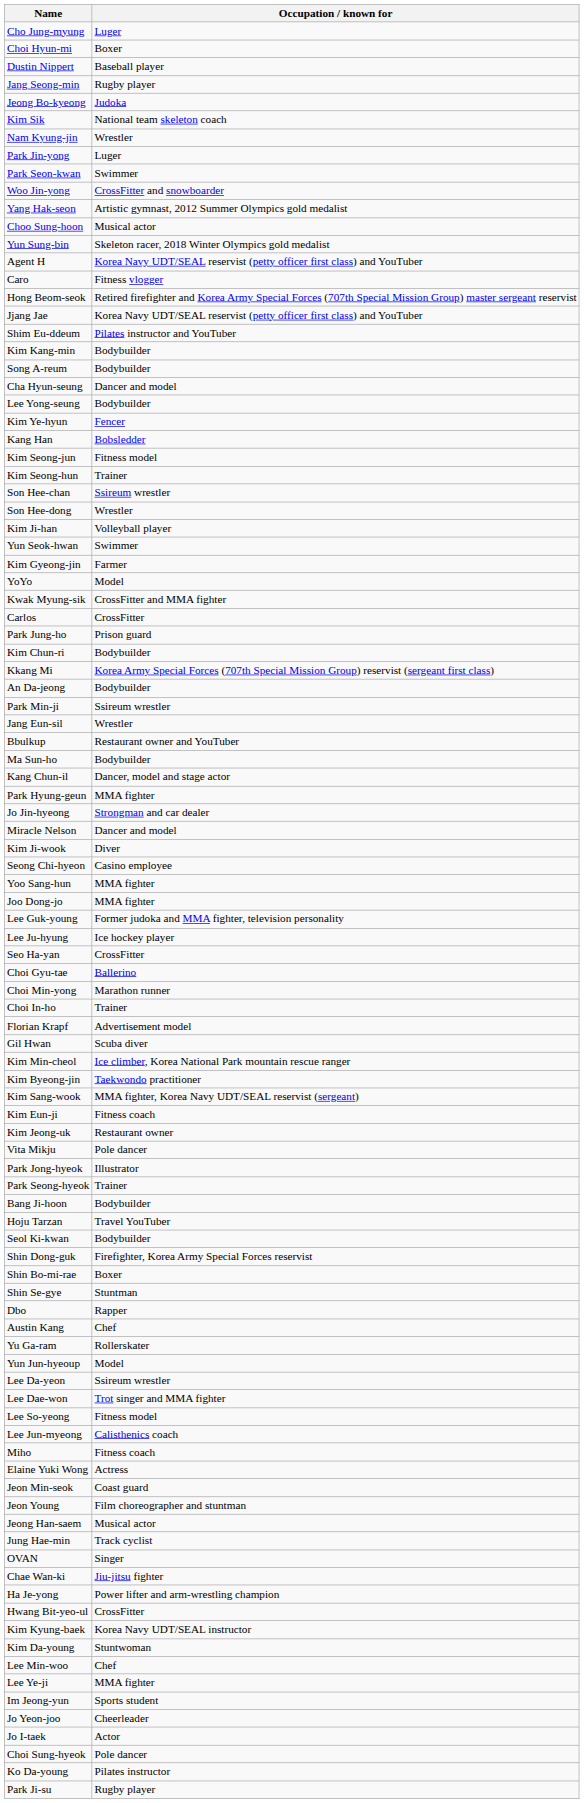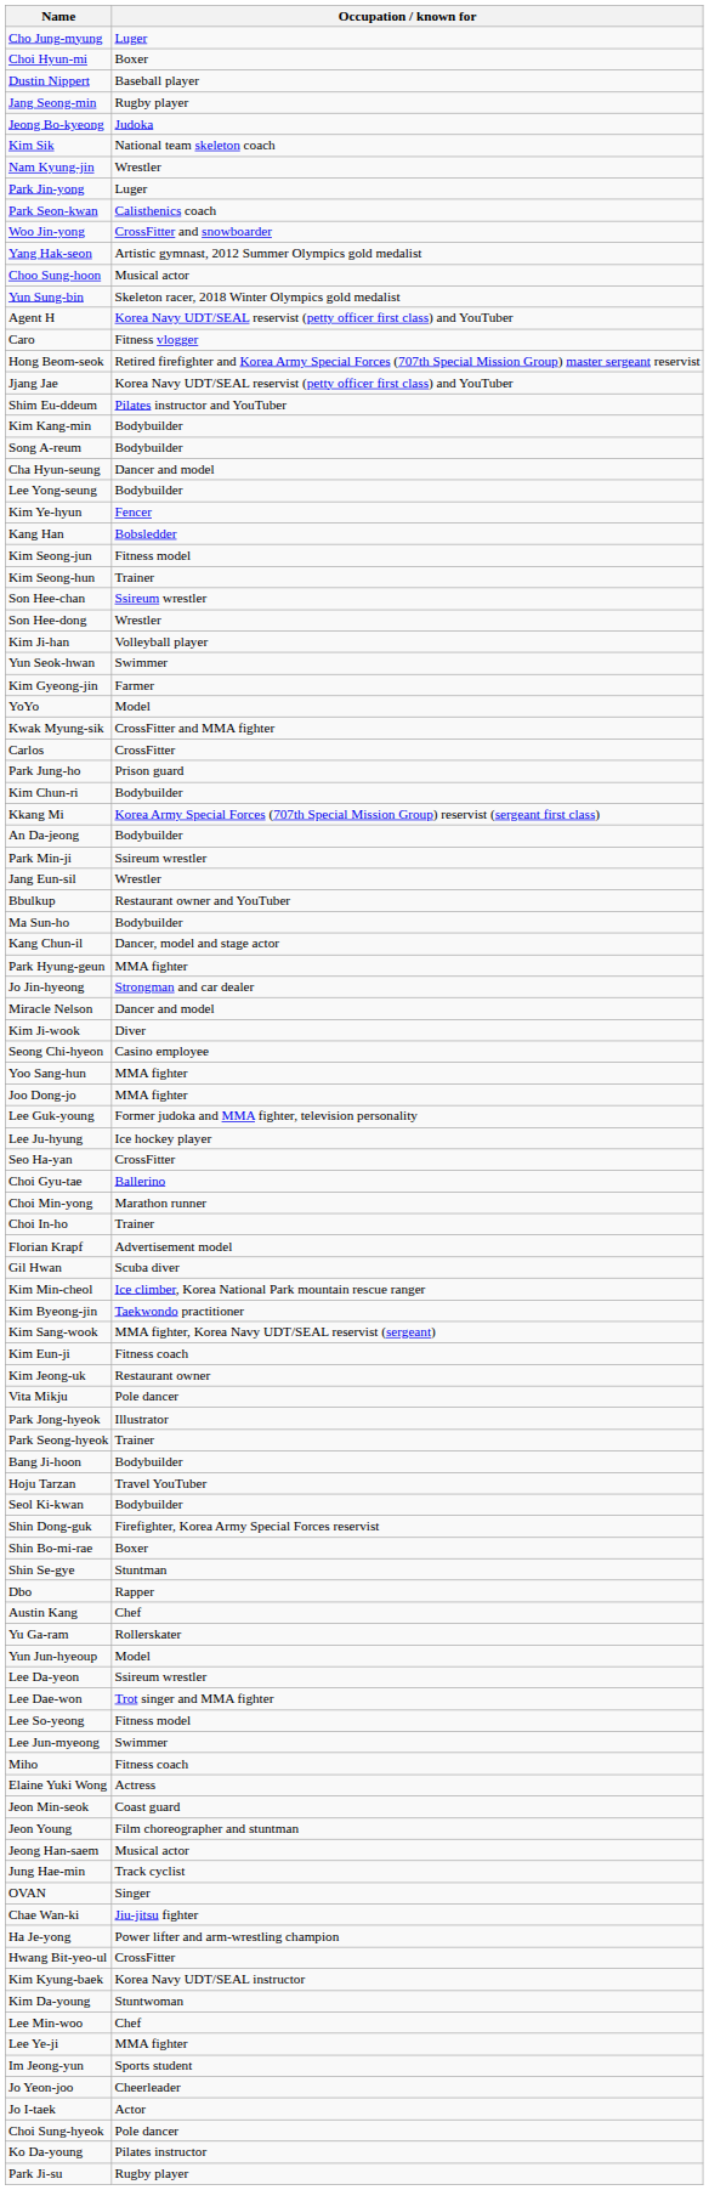 <table class="wikitable mw-collapsible mw-collapsed">
 <tr>
 <th scope="col">Name</th>
 <th scope="col">Occupation / known for</th>
 </tr>
 <tr>
 <td><a href='#'>Cho Jung-myung</a></td>
 <td><a href='#'>Luger</a></td>
 </tr>
 <tr>
 <td><a href='#'>Choi Hyun-mi</a></td>
 <td>Boxer</td>
 </tr>
 <tr>
 <td><a href='#'>Dustin Nippert</a></td>
 <td>Baseball player</td>
 </tr>
 <tr>
 <td><a href='#'>Jang Seong-min</a></td>
 <td>Rugby player</td>
 </tr>
 <tr>
 <td><a href='#'>Jeong Bo-kyeong</a></td>
 <td><a href='#'>Judoka</a></td>
 </tr>
 <tr>
 <td><a href='#'>Kim Sik</a></td>
 <td>National team <a href='#'>skeleton</a> coach</td>
 </tr>
 <tr>
 <td><a href='#'>Nam Kyung-jin</a></td>
 <td>Wrestler</td>
 </tr>
 <tr>
 <td><a href='#'>Park Jin-yong</a></td>
 <td>Luger</td>
 </tr>
 <tr>
 <td><a href='#'>Park Seon-kwan</a></td>
-<td>Swimmer</td>
+<td><a href='#'>Calisthenics</a> coach</td>
 </tr>
 <tr>
 <td><a href='#'>Woo Jin-yong</a></td>
 <td><a href='#'>CrossFitter</a> and <a href='#'>snowboarder</a></td>
 </tr>
 <tr>
 <td><a href='#'>Yang Hak-seon</a></td>
 <td>Artistic gymnast, 2012 Summer Olympics gold medalist</td>
 </tr>
 <tr>
 <td><a href='#'>Choo Sung-hoon</a></td>
 <td>Musical actor</td>
 </tr>
 <tr>
 <td><a href='#'>Yun Sung-bin</a></td>
 <td>Skeleton racer, 2018 Winter Olympics gold medalist</td>
 </tr>
 <tr>
 <td>Agent H</td>
 <td><a href='#'>Korea Navy UDT/SEAL</a> reservist (<a href='#'>petty officer first class</a>) and YouTuber</td>
 </tr>
 <tr>
 <td>Caro</td>
 <td>Fitness <a href='#'>vlogger</a></td>
 </tr>
 <tr>
 <td>Hong Beom-seok</td>
 <td>Retired firefighter and <a href='#'>Korea Army Special Forces</a> (<a href='#'>707th Special Mission Group</a>) <a href='#'>master sergeant</a> reservist</td>
 </tr>
 <tr>
 <td>Jjang Jae</td>
 <td>Korea Navy UDT/SEAL reservist (<a href='#'>petty officer first class</a>) and YouTuber</td>
 </tr>
 <tr>
 <td>Shim Eu-ddeum</td>
 <td><a href='#'>Pilates</a> instructor and YouTuber</td>
 </tr>
 <tr>
 <td>Kim Kang-min</td>
 <td>Bodybuilder</td>
 </tr>
 <tr>
 <td>Song A-reum</td>
 <td>Bodybuilder</td>
 </tr>
 <tr>
 <td>Cha Hyun-seung</td>
 <td>Dancer and model</td>
 </tr>
 <tr>
 <td>Lee Yong-seung</td>
 <td>Bodybuilder</td>
 </tr>
 <tr>
 <td>Kim Ye-hyun</td>
 <td><a href='#'>Fencer</a></td>
 </tr>
 <tr>
 <td>Kang Han</td>
 <td><a href='#'>Bobsledder</a></td>
 </tr>
 <tr>
 <td>Kim Seong-jun</td>
 <td>Fitness model</td>
 </tr>
 <tr>
 <td>Kim Seong-hun</td>
 <td>Trainer</td>
 </tr>
 <tr>
 <td>Son Hee-chan</td>
 <td><a href='#'>Ssireum</a> wrestler</td>
 </tr>
 <tr>
 <td>Son Hee-dong</td>
 <td>Wrestler</td>
 </tr>
 <tr>
 <td>Kim Ji-han</td>
 <td>Volleyball player</td>
 </tr>
 <tr>
 <td>Yun Seok-hwan</td>
 <td>Swimmer</td>
 </tr>
 <tr>
 <td>Kim Gyeong-jin</td>
 <td>Farmer</td>
 </tr>
 <tr>
 <td>YoYo</td>
 <td>Model</td>
 </tr>
 <tr>
 <td>Kwak Myung-sik</td>
 <td>CrossFitter and MMA fighter</td>
 </tr>
 <tr>
 <td>Carlos</td>
 <td>CrossFitter</td>
 </tr>
 <tr>
 <td>Park Jung-ho</td>
 <td>Prison guard</td>
 </tr>
 <tr>
 <td>Kim Chun-ri</td>
 <td>Bodybuilder</td>
 </tr>
 <tr>
 <td>Kkang Mi</td>
 <td><a href='#'>Korea Army Special Forces</a> (<a href='#'>707th Special Mission Group</a>) reservist (<a href='#'>sergeant first class</a>)</td>
 </tr>
 <tr>
 <td>An Da-jeong</td>
 <td>Bodybuilder</td>
 </tr>
 <tr>
 <td>Park Min-ji</td>
 <td>Ssireum wrestler</td>
 </tr>
 <tr>
 <td>Jang Eun-sil</td>
 <td>Wrestler</td>
 </tr>
 <tr>
 <td>Bbulkup</td>
 <td>Restaurant owner and YouTuber</td>
 </tr>
 <tr>
 <td>Ma Sun-ho</td>
 <td>Bodybuilder</td>
 </tr>
 <tr>
 <td>Kang Chun-il</td>
 <td>Dancer, model and stage actor</td>
 </tr>
 <tr>
 <td>Park Hyung-geun</td>
 <td>MMA fighter</td>
 </tr>
 <tr>
 <td>Jo Jin-hyeong</td>
 <td><a href='#'>Strongman</a> and car dealer</td>
 </tr>
 <tr>
 <td>Miracle Nelson</td>
 <td>Dancer and model</td>
 </tr>
 <tr>
 <td>Kim Ji-wook</td>
 <td>Diver</td>
 </tr>
 <tr>
 <td>Seong Chi-hyeon</td>
 <td>Casino employee</td>
 </tr>
 <tr>
 <td>Yoo Sang-hun</td>
 <td>MMA fighter</td>
 </tr>
 <tr>
 <td>Joo Dong-jo</td>
 <td>MMA fighter</td>
 </tr>
 <tr>
 <td>Lee Guk-young</td>
 <td>Former judoka and <a href='#'>MMA</a> fighter, television personality</td>
 </tr>
 <tr>
 <td>Lee Ju-hyung</td>
 <td>Ice hockey player</td>
 </tr>
 <tr>
 <td>Seo Ha-yan</td>
 <td>CrossFitter</td>
 </tr>
 <tr>
 <td>Choi Gyu-tae</td>
 <td><a href='#'>Ballerino</a></td>
 </tr>
 <tr>
 <td>Choi Min-yong</td>
 <td>Marathon runner</td>
 </tr>
 <tr>
 <td>Choi In-ho</td>
 <td>Trainer</td>
 </tr>
 <tr>
 <td>Florian Krapf</td>
 <td>Advertisement model</td>
 </tr>
 <tr>
 <td>Gil Hwan</td>
 <td>Scuba diver</td>
 </tr>
 <tr>
 <td>Kim Min-cheol</td>
 <td><a href='#'>Ice climber</a>, Korea National Park mountain rescue ranger</td>
 </tr>
 <tr>
 <td>Kim Byeong-jin</td>
 <td><a href='#'>Taekwondo</a> practitioner</td>
 </tr>
 <tr>
 <td>Kim Sang-wook</td>
 <td>MMA fighter, Korea Navy UDT/SEAL reservist (<a href='#'>sergeant</a>)</td>
 </tr>
 <tr>
 <td>Kim Eun-ji</td>
 <td>Fitness coach</td>
 </tr>
 <tr>
 <td>Kim Jeong-uk</td>
 <td>Restaurant owner</td>
 </tr>
 <tr>
 <td>Vita Mikju</td>
 <td>Pole dancer</td>
 </tr>
 <tr>
 <td>Park Jong-hyeok</td>
 <td>Illustrator</td>
 </tr>
 <tr>
 <td>Park Seong-hyeok</td>
 <td>Trainer</td>
 </tr>
 <tr>
 <td>Bang Ji-hoon</td>
 <td>Bodybuilder</td>
 </tr>
 <tr>
 <td>Hoju Tarzan</td>
 <td>Travel YouTuber</td>
 </tr>
 <tr>
 <td>Seol Ki-kwan</td>
 <td>Bodybuilder</td>
 </tr>
 <tr>
 <td>Shin Dong-guk</td>
 <td>Firefighter, Korea Army Special Forces reservist</td>
 </tr>
 <tr>
 <td>Shin Bo-mi-rae</td>
 <td>Boxer</td>
 </tr>
 <tr>
 <td>Shin Se-gye</td>
 <td>Stuntman</td>
 </tr>
 <tr>
 <td>Dbo</td>
 <td>Rapper</td>
 </tr>
 <tr>
 <td>Austin Kang</td>
 <td>Chef</td>
 </tr>
 <tr>
 <td>Yu Ga-ram</td>
 <td>Rollerskater</td>
 </tr>
 <tr>
 <td>Yun Jun-hyeoup</td>
 <td>Model</td>
 </tr>
 <tr>
 <td>Lee Da-yeon</td>
 <td>Ssireum wrestler</td>
 </tr>
 <tr>
 <td>Lee Dae-won</td>
 <td><a href='#'>Trot</a> singer and MMA fighter</td>
 </tr>
 <tr>
 <td>Lee So-yeong</td>
 <td>Fitness model</td>
 </tr>
 <tr>
 <td>Lee Jun-myeong</td>
-<td><a href='#'>Calisthenics</a> coach</td>
+<td>Swimmer</td>
 </tr>
 <tr>
 <td>Miho</td>
 <td>Fitness coach</td>
 </tr>
 <tr>
 <td>Elaine Yuki Wong</td>
 <td>Actress</td>
 </tr>
 <tr>
 <td>Jeon Min-seok</td>
 <td>Coast guard</td>
 </tr>
 <tr>
 <td>Jeon Young</td>
 <td>Film choreographer and stuntman</td>
 </tr>
 <tr>
 <td>Jeong Han-saem</td>
 <td>Musical actor</td>
 </tr>
 <tr>
 <td>Jung Hae-min</td>
 <td>Track cyclist</td>
 </tr>
 <tr>
 <td>OVAN</td>
 <td>Singer</td>
 </tr>
 <tr>
 <td>Chae Wan-ki</td>
 <td><a href='#'>Jiu-jitsu</a> fighter</td>
 </tr>
 <tr>
 <td>Ha Je-yong</td>
 <td>Power lifter and arm-wrestling champion</td>
 </tr>
 <tr>
 <td>Hwang Bit-yeo-ul</td>
 <td>CrossFitter</td>
 </tr>
 <tr>
 <td>Kim Kyung-baek</td>
 <td>Korea Navy UDT/SEAL instructor</td>
 </tr>
 <tr>
 <td>Kim Da-young</td>
 <td>Stuntwoman</td>
 </tr>
 <tr>
 <td>Lee Min-woo</td>
 <td>Chef</td>
 </tr>
 <tr>
 <td>Lee Ye-ji</td>
 <td>MMA fighter</td>
 </tr>
 <tr>
 <td>Im Jeong-yun</td>
 <td>Sports student</td>
 </tr>
 <tr>
 <td>Jo Yeon-joo</td>
 <td>Cheerleader</td>
 </tr>
 <tr>
 <td>Jo I-taek</td>
 <td>Actor</td>
 </tr>
 <tr>
 <td>Choi Sung-hyeok</td>
 <td>Pole dancer</td>
 </tr>
 <tr>
 <td>Ko Da-young</td>
 <td>Pilates instructor</td>
 </tr>
 <tr>
 <td>Park Ji-su</td>
 <td>Rugby player</td>
 </tr>
 </table>
